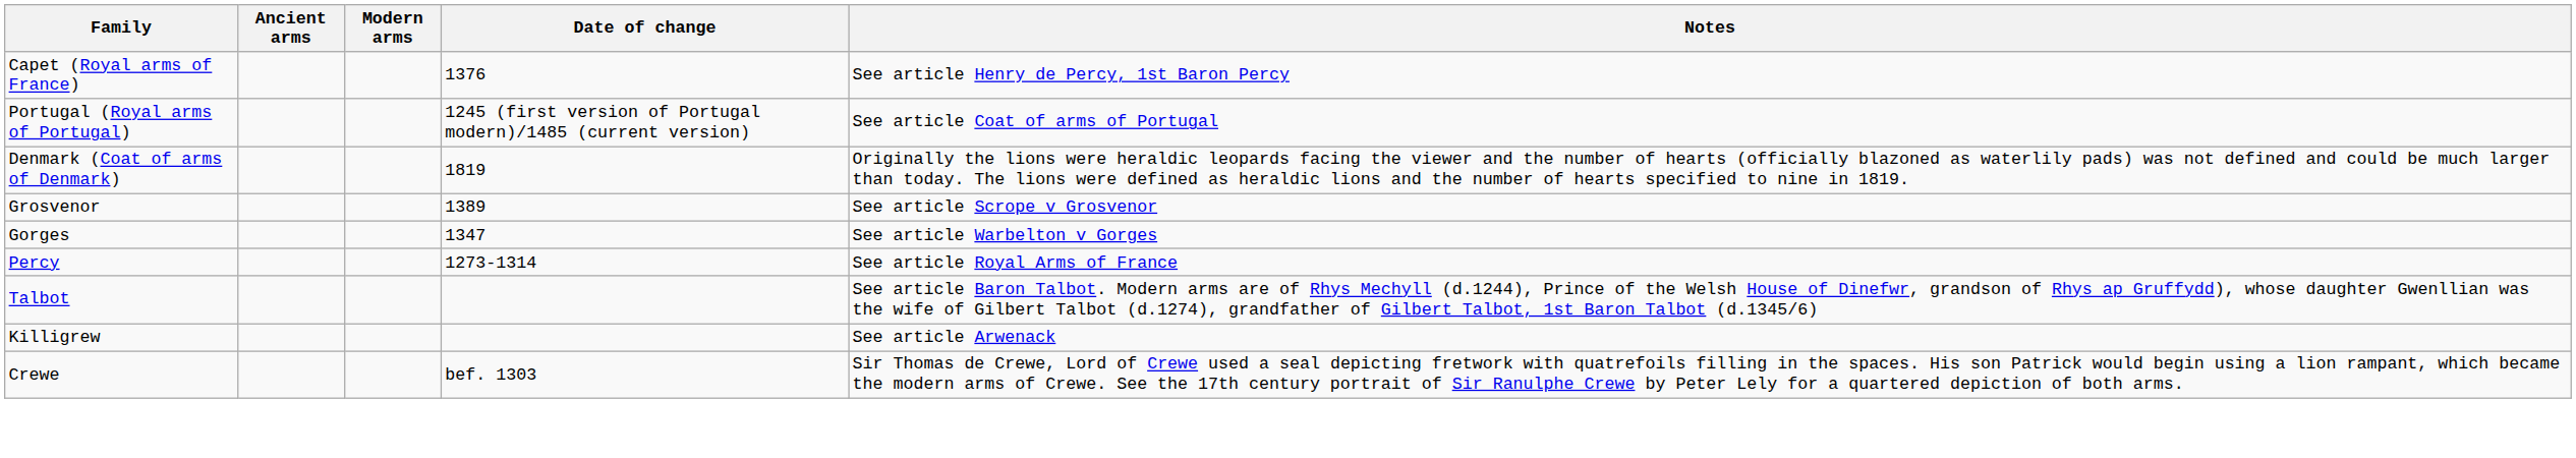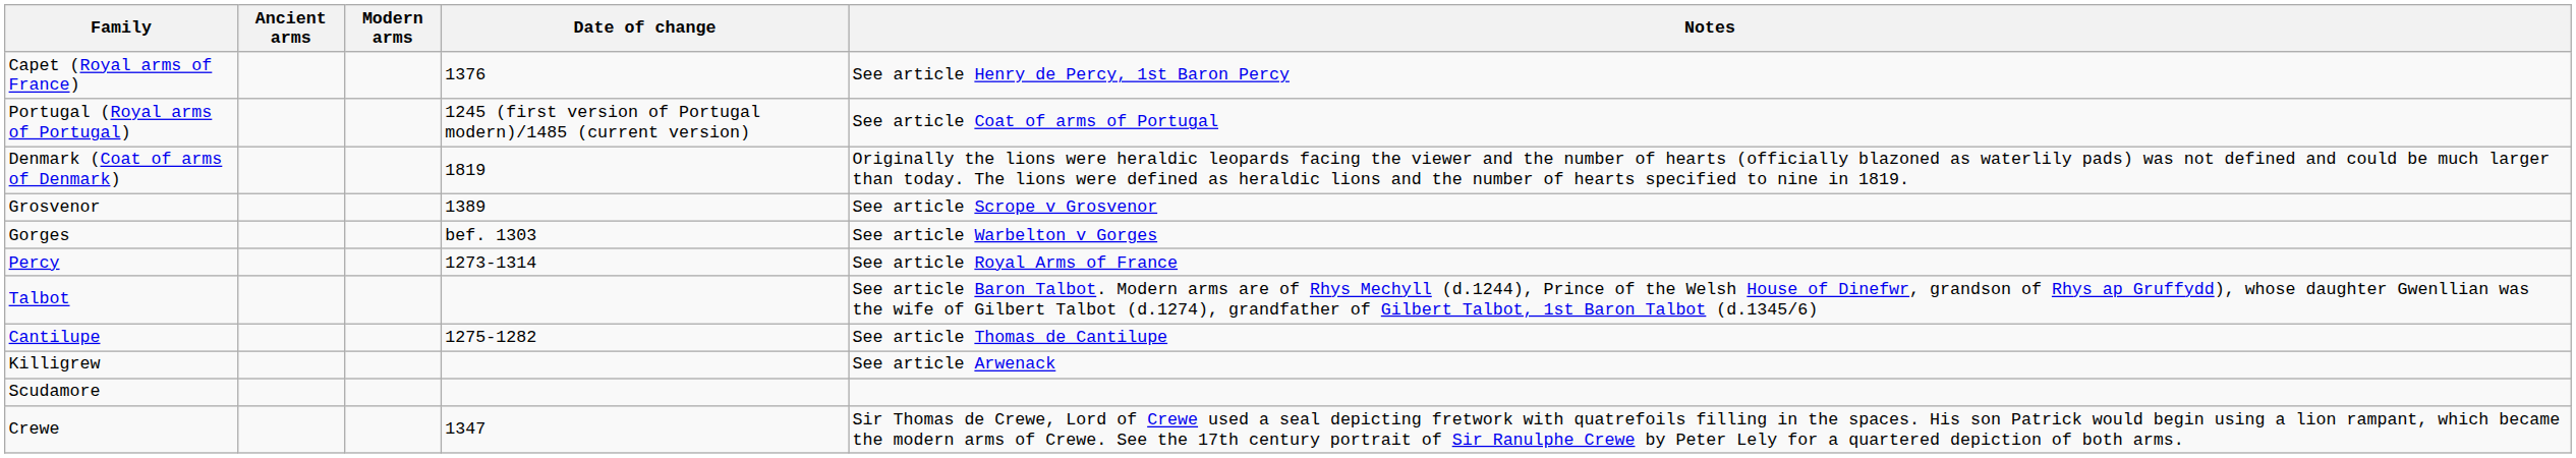 <table class="wikitable">
 <tr>
 <th>Family</th>
 <th>Ancient arms</th>
 <th>Modern arms</th>
 <th>Date of change</th>
 <th>Notes</th>
 </tr>
 <tr>
 <td>Capet (<a href='#'>Royal arms of France</a>)</td>
 <td></td>
 <td></td>
 <td>1376</td>
 <td>See article <a href='#'>Henry de Percy, 1st Baron Percy</a></td>
 </tr>
 <tr>
 <td>Portugal (<a href='#'>Royal arms of Portugal</a>)</td>
 <td></td>
 <td></td>
 <td>1245 (first version of Portugal modern)/1485 (current version)</td>
 <td>See article <a href='#'>Coat of arms of Portugal</a></td>
 </tr>
 <tr>
 <td>Denmark (<a href='#'>Coat of arms of Denmark</a>)</td>
 <td></td>
 <td></td>
 <td>1819</td>
 <td>Originally the lions were heraldic leopards facing the viewer and the number of hearts (officially blazoned as waterlily pads) was not defined and could be much larger than today. The lions were defined as heraldic lions and the number of hearts specified to nine in 1819.</td>
 </tr>
 <tr>
 <td>Grosvenor</td>
 <td></td>
 <td></td>
 <td>1389</td>
 <td>See article <a href='#'>Scrope v Grosvenor</a></td>
 </tr>
 <tr>
 <td>Gorges</td>
 <td></td>
 <td></td>
-<td>1347</td>
+<td>bef. 1303</td>
 <td>See article <a href='#'>Warbelton v Gorges</a></td>
 </tr>
 <tr>
 <td><a href='#'>Percy</a></td>
 <td></td>
 <td></td>
 <td>1273-1314</td>
 <td>See article <a href='#'>Royal Arms of France</a></td>
 </tr>
 <tr>
 <td><a href='#'>Talbot</a></td>
 <td></td>
 <td></td>
 <td></td>
 <td>See article <a href='#'>Baron Talbot</a>. Modern arms are of <a href='#'>Rhys Mechyll</a> (d.1244), Prince of the Welsh <a href='#'>House of Dinefwr</a>, grandson of <a href='#'>Rhys ap Gruffydd</a>), whose daughter Gwenllian was the wife of Gilbert Talbot (d.1274), grandfather of <a href='#'>Gilbert Talbot, 1st Baron Talbot</a> (d.1345/6)</td>
 </tr>
 <tr>
+<td><a href='#'>Cantilupe</a></td>
+<td></td>
+<td></td>
+<td>1275-1282</td>
+<td>See article <a href='#'>Thomas de Cantilupe</a></td>
+</tr>
+<tr>
 <td>Killigrew</td>
 <td></td>
 <td></td>
 <td></td>
 <td>See article <a href='#'>Arwenack</a></td>
 </tr>
 <tr>
+<td>Scudamore</td>
+<td></td>
+<td></td>
+<td></td>
+<td></td>
+</tr>
+<tr>
 <td>Crewe</td>
 <td></td>
 <td></td>
-<td>bef. 1303</td>
+<td>1347</td>
 <td>Sir Thomas de Crewe, Lord of <a href='#'>Crewe</a> used a seal depicting fretwork with quatrefoils filling in the spaces. His son Patrick would begin using a lion rampant, which became the modern arms of Crewe.  See the 17th century portrait of <a href='#'>Sir Ranulphe Crewe</a> by Peter Lely for a quartered depiction of both arms.</td>
 </tr>
 </table>
